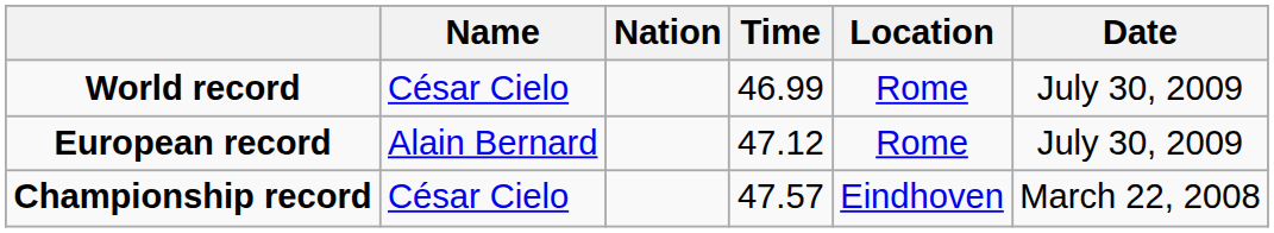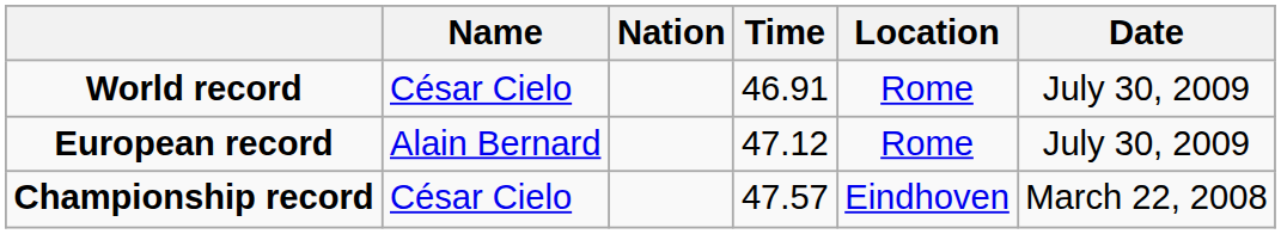 <table class=wikitable style=text-align:center>
 <tr>
 <th></th>
 <th>Name</th>
 <th>Nation</th>
 <th>Time</th>
 <th>Location</th>
 <th>Date</th>
 </tr>
 <tr>
 <td><strong>World record</strong></td>
 <td align=left><a href='#'>César Cielo</a></td>
 <td align=left></td>
-<td align=left>46.99</td>
+<td align=left>46.91</td>
 <td><a href='#'>Rome</a></td>
 <td>July 30, 2009</td>
 </tr>
 <tr>
 <td><strong>European record</strong></td>
 <td align=left><a href='#'>Alain Bernard</a></td>
 <td align=left></td>
 <td align=left>47.12</td>
 <td><a href='#'>Rome</a></td>
 <td>July 30, 2009</td>
 </tr>
 <tr>
 <td><strong>Championship record</strong></td>
 <td align=left><a href='#'>César Cielo</a></td>
 <td align=left></td>
 <td align=left>47.57</td>
 <td><a href='#'>Eindhoven</a></td>
 <td>March 22, 2008</td>
 </tr>
 </table>
